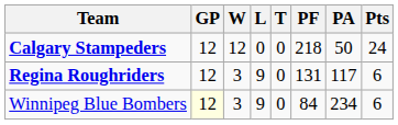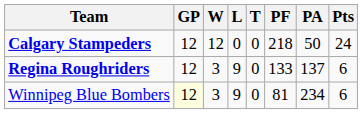 <table class="wikitable">
 <tr>
 <th>Team</th>
 <th>GP</th>
 <th>W</th>
 <th>L</th>
 <th>T</th>
 <th>PF</th>
 <th>PA</th>
 <th>Pts</th>
 </tr>
 <tr align="center">
 <td align="left"><strong><a href='#'>Calgary Stampeders</a></strong></td>
 <td>12</td>
 <td>12</td>
 <td>0</td>
 <td>0</td>
 <td>218</td>
 <td>50</td>
 <td>24</td>
 </tr>
 <tr align="center">
 <td align="left"><strong><a href='#'>Regina Roughriders</a></strong></td>
 <td>12</td>
 <td>3</td>
 <td>9</td>
 <td>0</td>
-<td>131</td>
-<td>117</td>
+<td>133</td>
+<td>137</td>
 <td>6</td>
 </tr>
 <tr align="center">
 <td align="left"><a href='#'>Winnipeg Blue Bombers</a></td>
 <td style="background: lightyellow;">12</td>
 <td>3</td>
 <td>9</td>
 <td>0</td>
-<td>84</td>
+<td>81</td>
 <td>234</td>
 <td>6</td>
 </tr>
 </table>
